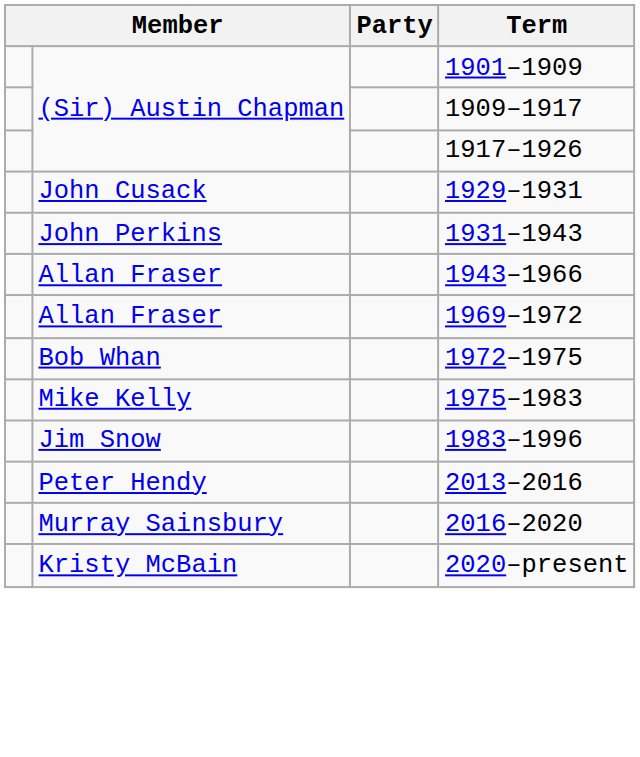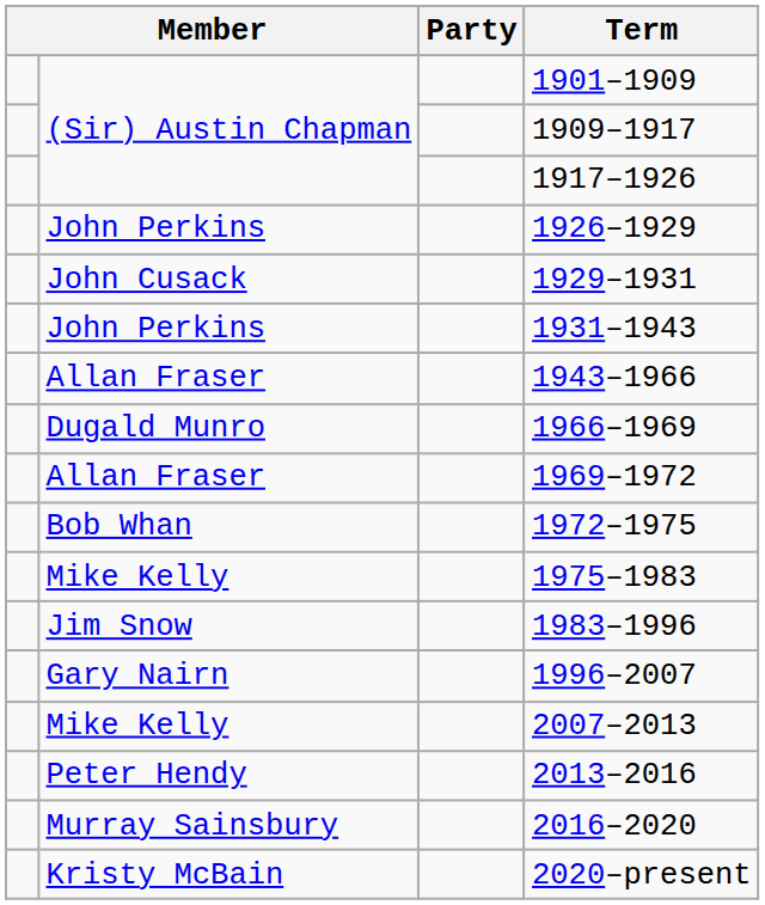 <table class="wikitable">
 <tr>
 <th colspan="2">Member</th>
 <th>Party</th>
 <th>Term</th>
 </tr>
 <tr>
 <td> </td>
 <td rowspan="3"><a href='#'>(Sir) Austin Chapman</a></td>
 <td></td>
 <td><a href='#'>1901</a>–1909</td>
 </tr>
 <tr>
 <td> </td>
 <td></td>
 <td>1909–1917</td>
 </tr>
 <tr>
 <td> </td>
 <td></td>
 <td>1917–1926</td>
 </tr>
 <tr>
 <td> </td>
+<td><a href='#'>John Perkins</a></td>
+<td></td>
+<td><a href='#'>1926</a>–1929</td>
+</tr>
+<tr>
+<td> </td>
 <td><a href='#'>John Cusack</a></td>
 <td></td>
 <td><a href='#'>1929</a>–1931</td>
 </tr>
 <tr>
 <td> </td>
 <td><a href='#'>John Perkins</a></td>
 <td></td>
 <td><a href='#'>1931</a>–1943</td>
 </tr>
 <tr>
 <td> </td>
 <td><a href='#'>Allan Fraser</a></td>
 <td></td>
 <td><a href='#'>1943</a>–1966</td>
+</tr>
+<tr>
+<td> </td>
+<td><a href='#'>Dugald Munro</a></td>
+<td></td>
+<td><a href='#'>1966</a>–1969</td>
 </tr>
 <tr>
 <td> </td>
 <td><a href='#'>Allan Fraser</a></td>
 <td></td>
 <td><a href='#'>1969</a>–1972</td>
 </tr>
 <tr>
 <td> </td>
 <td><a href='#'>Bob Whan</a></td>
 <td></td>
 <td><a href='#'>1972</a>–1975</td>
 </tr>
 <tr>
 <td> </td>
 <td><a href='#'>Mike Kelly</a></td>
 <td></td>
 <td><a href='#'>1975</a>–1983</td>
 </tr>
 <tr>
 <td> </td>
 <td><a href='#'>Jim Snow</a></td>
 <td></td>
 <td><a href='#'>1983</a>–1996</td>
 </tr>
 <tr>
 <td> </td>
+<td><a href='#'>Gary Nairn</a></td>
+<td></td>
+<td><a href='#'>1996</a>–2007</td>
+</tr>
+<tr>
+<td> </td>
+<td><a href='#'>Mike Kelly</a></td>
+<td></td>
+<td><a href='#'>2007</a>–2013</td>
+</tr>
+<tr>
+<td> </td>
 <td><a href='#'>Peter Hendy</a></td>
 <td></td>
 <td><a href='#'>2013</a>–2016</td>
 </tr>
 <tr>
 <td> </td>
 <td><a href='#'>Murray Sainsbury</a></td>
 <td></td>
 <td><a href='#'>2016</a>–2020</td>
 </tr>
 <tr>
 <td> </td>
 <td><a href='#'>Kristy McBain</a></td>
 <td></td>
 <td><a href='#'>2020</a>–present</td>
 </tr>
 </table>
